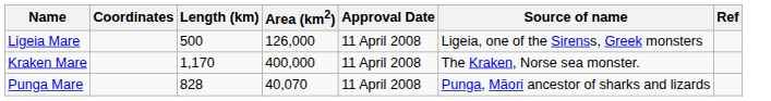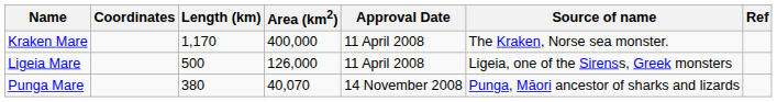 <table class="wikitable">
 <tr>
 <th>Name</th>
 <th>Coordinates</th>
 <th>Length (km)</th>
 <th>Area (km<sup>2</sup>)</th>
 <th>Approval Date</th>
 <th>Source of name</th>
 <th>Ref</th>
 </tr>
 <tr>
+<td><a href='#'>Kraken Mare</a></td>
+<td></td>
+<td>1,170</td>
+<td>400,000</td>
+<td>11 April 2008</td>
+<td>The <a href='#'>Kraken</a>, Norse sea monster.</td>
+<td></td>
+</tr>
+<tr>
 <td><a href='#'>Ligeia Mare</a></td>
 <td></td>
 <td>500</td>
 <td>126,000</td>
 <td>11 April 2008</td>
 <td>Ligeia, one of the <a href='#'>Sirens</a>s, <a href='#'>Greek</a> monsters</td>
 <td></td>
 </tr>
 <tr>
-<td><a href='#'>Kraken Mare</a></td>
-<td></td>
-<td>1,170</td>
-<td>400,000</td>
-<td>11 April 2008</td>
-<td>The <a href='#'>Kraken</a>, Norse sea monster.</td>
-<td></td>
-</tr>
-<tr>
 <td><a href='#'>Punga Mare</a></td>
 <td></td>
-<td>828</td>
+<td>380</td>
 <td>40,070</td>
-<td>11 April 2008</td>
+<td>14 November 2008</td>
 <td><a href='#'>Punga</a>, <a href='#'>Māori</a> ancestor of sharks and lizards</td>
 <td></td>
 </tr>
 </table>
